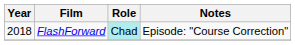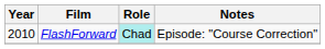 <table class="wikitable">
 <tr>
 <th>Year</th>
 <th>Film</th>
 <th>Role</th>
 <th>Notes</th>
 </tr>
 <tr>
-<td>2018</td>
+<td>2010</td>
 <td><em><a href='#'>FlashForward</a></em></td>
 <td style="background: paleturquoise;">Chad</td>
 <td>Episode: "Course Correction"</td>
 </tr>
 <tr>
 </tr>
 </table>
